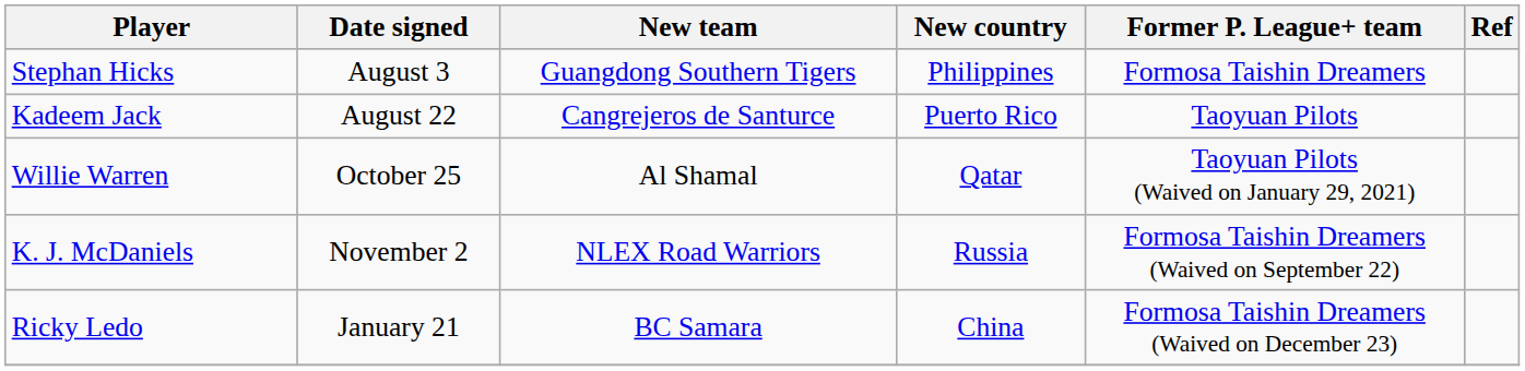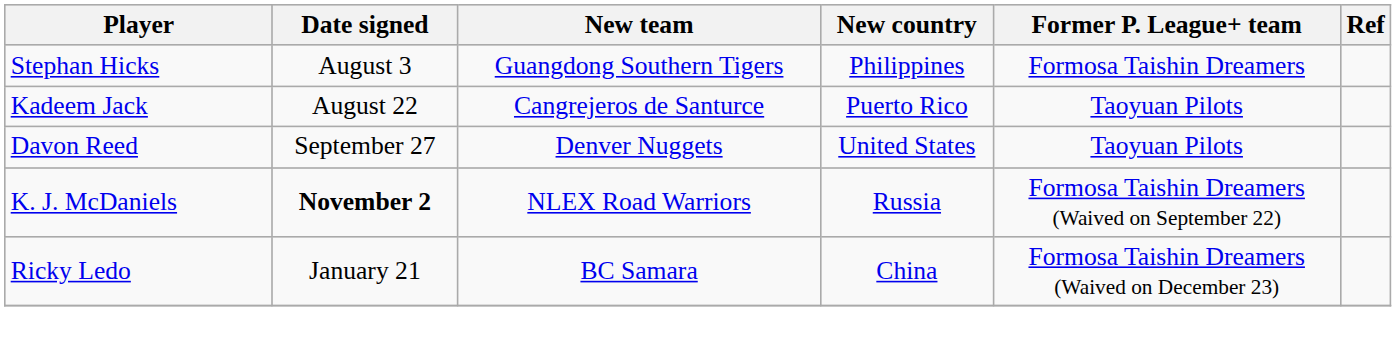 <table class="wikitable sortable" style="text-align:left">
 <tr>
 <th style="width:160px">Player</th>
 <th style="width:108px">Date signed</th>
 <th style="width:220px">New team</th>
 <th style="width:100px">New country</th>
 <th style="width:210px">Former P. League+ team</th>
 <th class="unsortable">Ref</th>
 </tr>
 <tr>
 <td align="left"><a href='#'>Stephan Hicks</a></td>
 <td align="center">August 3</td>
 <td align="center"><a href='#'>Guangdong Southern Tigers</a></td>
 <td align="center"><a href='#'>Philippines</a></td>
 <td align="center"><a href='#'>Formosa Taishin Dreamers</a></td>
 <td align="center"></td>
 </tr>
 <tr>
 <td align="left"><a href='#'>Kadeem Jack</a></td>
 <td align="center">August 22</td>
 <td align="center"><a href='#'>Cangrejeros de Santurce</a></td>
 <td align="center"><a href='#'>Puerto Rico</a></td>
 <td align="center"><a href='#'>Taoyuan Pilots</a></td>
 <td align="center"></td>
 </tr>
 <tr>
-<td align="left"><a href='#'>Willie Warren</a></td>
-<td align="center">October 25</td>
-<td align="center">Al Shamal</td>
-<td align="center"><a href='#'>Qatar</a></td>
-<td align="center"><a href='#'>Taoyuan Pilots</a><br><small>(Waived on January 29, 2021)</small></td>
+<td align="left"><a href='#'>Davon Reed</a></td>
+<td align="center">September 27</td>
+<td align="center"><a href='#'>Denver Nuggets</a></td>
+<td align="center"><a href='#'>United States</a></td>
+<td align="center"><a href='#'>Taoyuan Pilots</a></td>
 <td align="center"></td>
 </tr>
 <tr>
 <td align="left"><a href='#'>K. J. McDaniels</a></td>
-<td align="center">November 2</td>
+<td align="center"><strong>November 2</strong></td>
 <td align="center"><a href='#'>NLEX Road Warriors</a></td>
 <td align="center"><a href='#'>Russia</a></td>
 <td align="center"><a href='#'>Formosa Taishin Dreamers</a><br><small>(Waived on September 22)</small></td>
 <td align="center"></td>
 </tr>
 <tr>
 <td align="left"><a href='#'>Ricky Ledo</a></td>
 <td align="center">January 21</td>
 <td align="center"><a href='#'>BC Samara</a></td>
 <td align="center"><a href='#'>China</a></td>
 <td align="center"><a href='#'>Formosa Taishin Dreamers</a><br><small>(Waived on December 23)</small></td>
 <td align="center"></td>
 </tr>
 <tr>
 </tr>
 </table>
